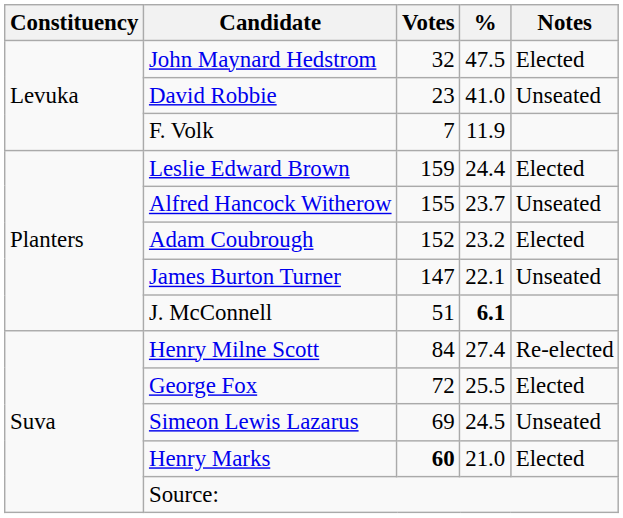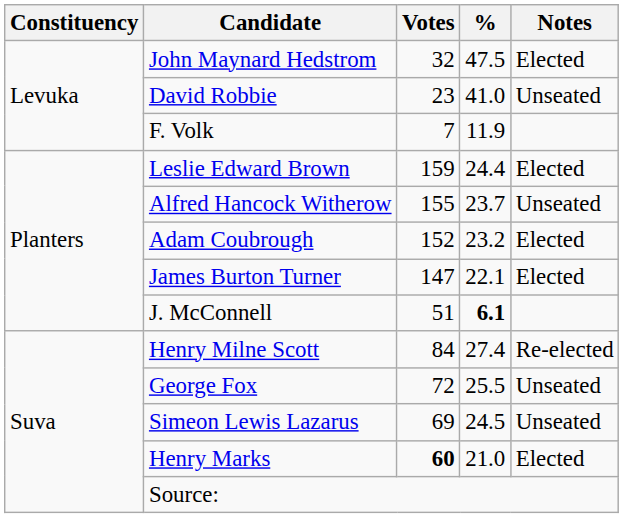 <table class=wikitable style=text-align:right>
 <tr>
 <th>Constituency</th>
 <th>Candidate</th>
 <th>Votes</th>
 <th>%</th>
 <th>Notes</th>
 </tr>
 <tr>
 <td align=left rowspan=3>Levuka</td>
 <td align=left><a href='#'>John Maynard Hedstrom</a></td>
 <td>32</td>
 <td>47.5</td>
 <td align=left>Elected</td>
 </tr>
 <tr>
 <td align=left><a href='#'>David Robbie</a></td>
 <td>23</td>
 <td>41.0</td>
 <td align=left>Unseated</td>
 </tr>
 <tr>
 <td align=left>F. Volk</td>
 <td>7</td>
 <td>11.9</td>
 <td></td>
 </tr>
 <tr>
 <td align=left rowspan=5>Planters</td>
 <td align=left><a href='#'>Leslie Edward Brown</a></td>
 <td>159</td>
 <td>24.4</td>
 <td align=left>Elected</td>
 </tr>
 <tr>
 <td align=left><a href='#'>Alfred Hancock Witherow</a></td>
 <td>155</td>
 <td>23.7</td>
 <td align=left>Unseated</td>
 </tr>
 <tr>
 <td align=left><a href='#'>Adam Coubrough</a></td>
 <td>152</td>
 <td>23.2</td>
 <td align=left>Elected</td>
 </tr>
 <tr>
 <td align=left><a href='#'>James Burton Turner</a></td>
 <td>147</td>
 <td>22.1</td>
-<td align=left>Unseated</td>
+<td align=left>Elected</td>
 </tr>
 <tr>
 <td align=left>J. McConnell</td>
 <td>51</td>
 <td><strong>6.1</strong></td>
 <td></td>
 </tr>
 <tr>
 <td align=left rowspan=5>Suva</td>
 <td align=left><a href='#'>Henry Milne Scott</a></td>
 <td>84</td>
 <td>27.4</td>
 <td align=left>Re-elected</td>
 </tr>
 <tr>
 <td align=left><a href='#'>George Fox</a></td>
 <td>72</td>
 <td>25.5</td>
-<td align=left>Elected</td>
+<td align=left>Unseated</td>
 </tr>
 <tr>
 <td align=left><a href='#'>Simeon Lewis Lazarus</a></td>
 <td>69</td>
 <td>24.5</td>
 <td align=left>Unseated</td>
 </tr>
 <tr>
 <td align=left><a href='#'>Henry Marks</a></td>
 <td><strong>60</strong></td>
 <td>21.0</td>
 <td align=left>Elected</td>
 </tr>
 <tr>
 <td align=left colspan=5>Source: </td>
 </tr>
 </table>
